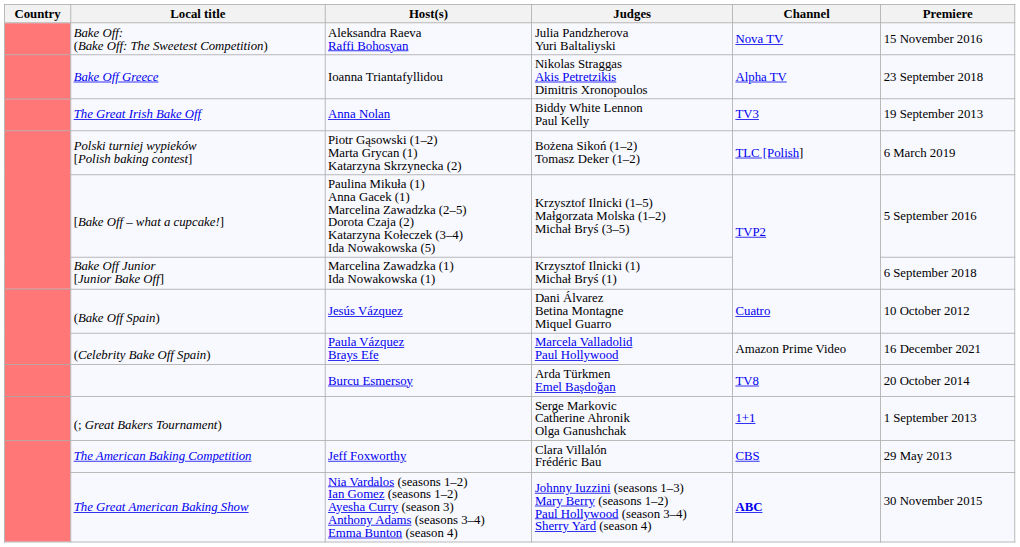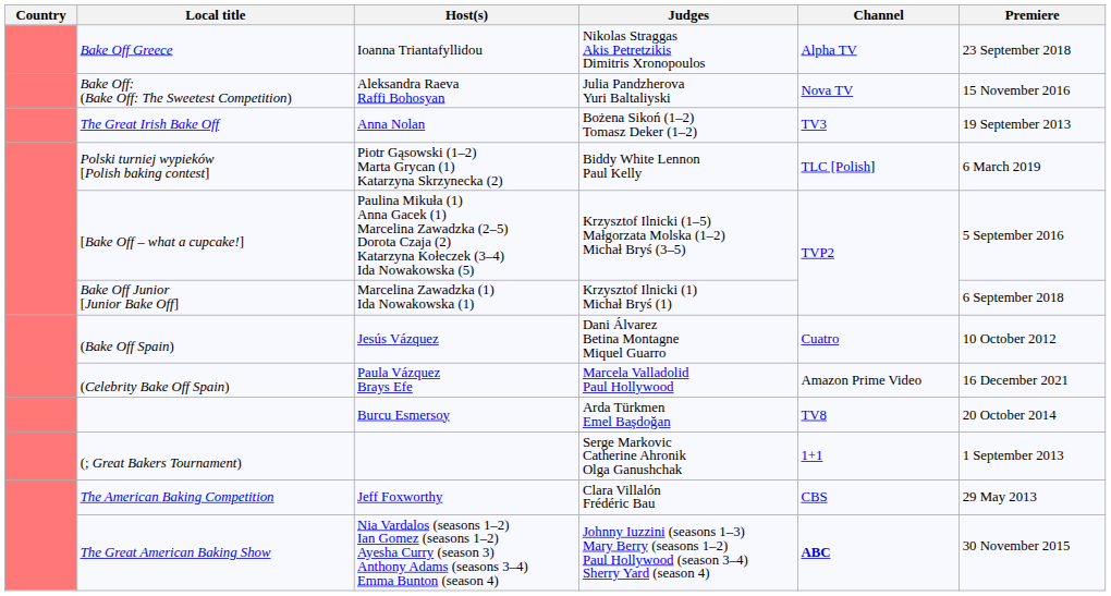 <table class="wikitable plainrowheaders" style="text-align:left; line-height:16px; background:#f8f8ff; width:100%;">
 <tr>
 <th scope="col">Country</th>
 <th scope="col">Local title</th>
 <th scope="col">Host(s)</th>
 <th scope="col">Judges</th>
 <th scope="col">Channel</th>
 <th scope="col">Premiere</th>
-</tr>
-<tr>
-<th scope="row" style="background:#f77;"></th>
-<td><em>Bake Off: </em><br>(<em>Bake Off: The Sweetest Competition</em>)</td>
-<td>Aleksandra Raeva<br><a href='#'>Raffi Bohosyan</a></td>
-<td>Julia Pandzherova<br>Yuri Baltaliyski</td>
-<td><a href='#'>Nova TV</a></td>
-<td>15 November 2016</td>
 </tr>
 <tr>
 <th scope="row" style="background:#FF7777;"></th>
 <td><em><a href='#'>Bake Off Greece</a></em></td>
 <td>Ioanna Triantafyllidou</td>
 <td>Nikolas Straggas<br><a href='#'>Akis Petretzikis</a><br>Dimitris Xronopoulos</td>
 <td><a href='#'>Alpha TV</a></td>
 <td>23 September 2018</td>
 </tr>
 <tr>
 <th scope="row" style="background:#f77;"></th>
+<td><em>Bake Off: </em><br>(<em>Bake Off: The Sweetest Competition</em>)</td>
+<td>Aleksandra Raeva<br><a href='#'>Raffi Bohosyan</a></td>
+<td>Julia Pandzherova<br>Yuri Baltaliyski</td>
+<td><a href='#'>Nova TV</a></td>
+<td>15 November 2016</td>
+</tr>
+<tr>
+<th scope="row" style="background:#f77;"></th>
 <td><em><a href='#'>The Great Irish Bake Off</a></em></td>
 <td><a href='#'>Anna Nolan</a></td>
-<td>Biddy White Lennon<br>Paul Kelly</td>
+<td>Bożena Sikoń (1–2)<br>Tomasz Deker (1–2)</td>
 <td><a href='#'>TV3</a></td>
 <td>19 September 2013</td>
 </tr>
 <tr>
 <td rowspan="3" style="background:#FF7777"></td>
 <td><em>Polski turniej wypieków<br></em>[<em>Polish baking contest</em>]</td>
 <td>Piotr Gąsowski (1–2)<br>Marta Grycan (1)<br>Katarzyna Skrzynecka (2)</td>
-<td>Bożena Sikoń (1–2)<br>Tomasz Deker (1–2)</td>
+<td>Biddy White Lennon<br>Paul Kelly</td>
 <td><a href='#'>TLC [Polish</a>]</td>
 <td>6 March 2019</td>
 </tr>
 <tr>
 <td><em></em><br>[<em>Bake Off – what a cupcake!</em>]</td>
 <td>Paulina Mikuła (1)<br>Anna Gacek (1)<br>Marcelina Zawadzka (2–5)<br>Dorota Czaja (2)<br>Katarzyna Kołeczek (3–4)<br>Ida Nowakowska (5)</td>
 <td>Krzysztof Ilnicki (1–5)<br>Małgorzata Molska (1–2)<br>Michał Bryś (3–5)</td>
 <td rowspan="2"><a href='#'>TVP2</a></td>
 <td>5 September 2016</td>
 </tr>
 <tr>
 <td><em>Bake Off Junior</em><br>[<em>Junior Bake Off</em>]</td>
 <td>Marcelina Zawadzka (1)<br>Ida Nowakowska (1)</td>
 <td>Krzysztof Ilnicki (1)<br>Michał Bryś (1)</td>
 <td>6 September 2018</td>
 </tr>
 <tr>
 <th scope="rowgroup" style="background:#f77;" rowspan="2"></th>
 <td><em></em><br>(<em>Bake Off Spain</em>)</td>
 <td><a href='#'>Jesús Vázquez</a></td>
 <td>Dani Álvarez<br>Betina Montagne<br>Miquel Guarro</td>
 <td><a href='#'>Cuatro</a></td>
 <td>10 October 2012</td>
 </tr>
 <tr>
 <td><em></em><br>(<em>Celebrity Bake Off Spain</em>)</td>
 <td><a href='#'>Paula Vázquez</a><br><a href='#'>Brays Efe</a></td>
 <td><a href='#'>Marcela Valladolid</a><br><a href='#'>Paul Hollywood</a></td>
 <td>Amazon Prime Video</td>
 <td>16 December 2021</td>
 </tr>
 <tr>
 <th scope="row" style="background:#f77;"></th>
 <td><em></em></td>
 <td><a href='#'>Burcu Esmersoy</a></td>
 <td>Arda Türkmen<br><a href='#'>Emel Başdoğan</a></td>
 <td><a href='#'>TV8</a></td>
 <td>20 October 2014</td>
 </tr>
 <tr>
 <th scope="row" style="background:#f77;"></th>
 <td><br>(; <em>Great Bakers Tournament</em>)</td>
 <td></td>
 <td>Serge Markovic<br>Catherine Ahronik<br>Olga Ganushchak</td>
 <td><a href='#'>1+1</a></td>
 <td>1 September 2013</td>
 </tr>
 <tr>
 <th scope="rowgroup" rowspan="2" style="background:#f77;"></th>
 <td><em><a href='#'>The American Baking Competition</a></em></td>
 <td><a href='#'>Jeff Foxworthy</a></td>
 <td>Clara Villalón<br>Frédéric Bau</td>
 <td><a href='#'>CBS</a></td>
 <td>29 May 2013</td>
 </tr>
 <tr>
 <td><em><a href='#'>The Great American Baking Show</a></em></td>
 <td><a href='#'>Nia Vardalos</a> (seasons 1–2) <br> <a href='#'>Ian Gomez</a> (seasons 1–2) <br><a href='#'>Ayesha Curry</a> (season 3)<br> <a href='#'>Anthony Adams</a> (seasons 3–4) <br> <a href='#'>Emma Bunton</a> (season 4)</td>
 <td><a href='#'>Johnny Iuzzini</a> (seasons 1–3)<br> <a href='#'>Mary Berry</a> (seasons 1–2)<br> <a href='#'>Paul Hollywood</a> (season 3–4) <br> <a href='#'>Sherry Yard</a> (season 4)</td>
 <td><strong><a href='#'>ABC</a></strong></td>
 <td>30 November 2015<br><br></td>
 </tr>
 </table>
